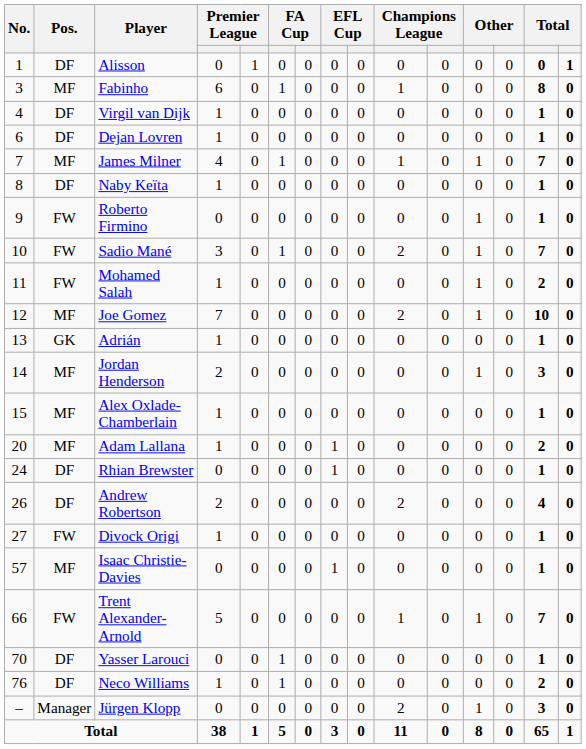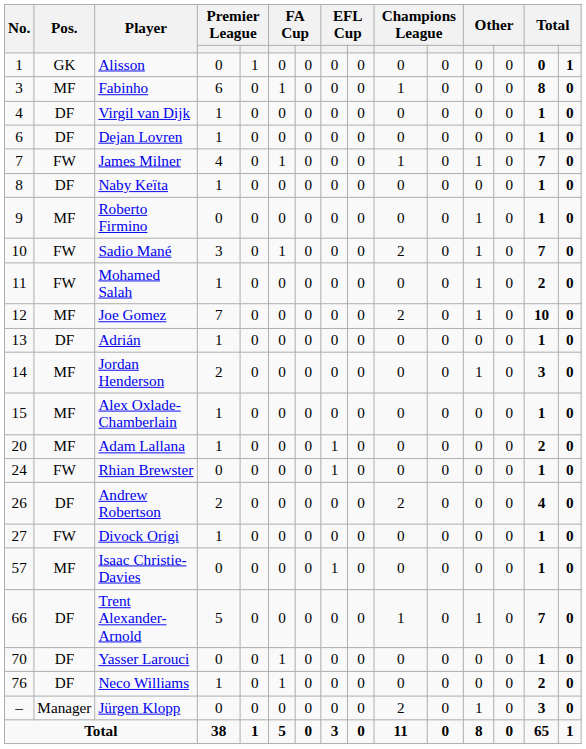 <table class="wikitable sortable" style="text-align: center;">
 <tr>
 <th rowspan="2">No.</th>
 <th rowspan="2">Pos.</th>
 <th rowspan="2">Player</th>
 <th colspan="2" width=120>Premier League</th>
 <th colspan="2" width=120>FA Cup</th>
 <th colspan="2" width=120>EFL Cup</th>
 <th colspan="2" width=120>Champions League</th>
 <th colspan="2" width=120>Other</th>
 <th colspan="2" width=120>Total</th>
 </tr>
 <tr>
 <th></th>
 <th></th>
 <th></th>
 <th></th>
 <th></th>
 <th></th>
 <th></th>
 <th></th>
 <th></th>
 <th></th>
 <th></th>
 <th></th>
 </tr>
 <tr>
 <td>1</td>
-<td>DF</td>
+<td>GK</td>
 <td align="left"> <a href='#'>Alisson</a></td>
 <td>0</td>
 <td>1</td>
 <td>0</td>
 <td>0</td>
 <td>0</td>
 <td>0</td>
 <td>0</td>
 <td>0</td>
 <td>0</td>
 <td>0</td>
 <td><strong>0</strong></td>
 <td><strong>1</strong></td>
 </tr>
 <tr>
 <td>3</td>
 <td>MF</td>
 <td align="left"> <a href='#'>Fabinho</a></td>
 <td>6</td>
 <td>0</td>
 <td>1</td>
 <td>0</td>
 <td>0</td>
 <td>0</td>
 <td>1</td>
 <td>0</td>
 <td>0</td>
 <td>0</td>
 <td><strong>8</strong></td>
 <td><strong>0</strong></td>
 </tr>
 <tr>
 <td>4</td>
 <td>DF</td>
 <td align="left"> <a href='#'>Virgil van Dijk</a></td>
 <td>1</td>
 <td>0</td>
 <td>0</td>
 <td>0</td>
 <td>0</td>
 <td>0</td>
 <td>0</td>
 <td>0</td>
 <td>0</td>
 <td>0</td>
 <td><strong>1</strong></td>
 <td><strong>0</strong></td>
 </tr>
 <tr>
 <td>6</td>
 <td>DF</td>
 <td align="left"> <a href='#'>Dejan Lovren</a></td>
 <td>1</td>
 <td>0</td>
 <td>0</td>
 <td>0</td>
 <td>0</td>
 <td>0</td>
 <td>0</td>
 <td>0</td>
 <td>0</td>
 <td>0</td>
 <td><strong>1</strong></td>
 <td><strong>0</strong></td>
 </tr>
 <tr>
 <td>7</td>
-<td>MF</td>
+<td>FW</td>
 <td align="left"> <a href='#'>James Milner</a></td>
 <td>4</td>
 <td>0</td>
 <td>1</td>
 <td>0</td>
 <td>0</td>
 <td>0</td>
 <td>1</td>
 <td>0</td>
 <td>1</td>
 <td>0</td>
 <td><strong>7</strong></td>
 <td><strong>0</strong></td>
 </tr>
 <tr>
 <td>8</td>
 <td>DF</td>
 <td align='left'> <a href='#'>Naby Keïta</a></td>
 <td>1</td>
 <td>0</td>
 <td>0</td>
 <td>0</td>
 <td>0</td>
 <td>0</td>
 <td>0</td>
 <td>0</td>
 <td>0</td>
 <td>0</td>
 <td><strong>1</strong></td>
 <td><strong>0</strong></td>
 </tr>
 <tr>
 <td>9</td>
-<td>FW</td>
+<td>MF</td>
 <td align="left"> <a href='#'>Roberto Firmino</a></td>
 <td>0</td>
 <td>0</td>
 <td>0</td>
 <td>0</td>
 <td>0</td>
 <td>0</td>
 <td>0</td>
 <td>0</td>
 <td>1</td>
 <td>0</td>
 <td><strong>1</strong></td>
 <td><strong>0</strong></td>
 </tr>
 <tr>
 <td>10</td>
 <td>FW</td>
 <td align="left"> <a href='#'>Sadio Mané</a></td>
 <td>3</td>
 <td>0</td>
 <td>1</td>
 <td>0</td>
 <td>0</td>
 <td>0</td>
 <td>2</td>
 <td>0</td>
 <td>1</td>
 <td>0</td>
 <td><strong>7</strong></td>
 <td><strong>0</strong></td>
 </tr>
 <tr>
 <td>11</td>
 <td>FW</td>
 <td align="left"> <a href='#'>Mohamed Salah</a></td>
 <td>1</td>
 <td>0</td>
 <td>0</td>
 <td>0</td>
 <td>0</td>
 <td>0</td>
 <td>0</td>
 <td>0</td>
 <td>1</td>
 <td>0</td>
 <td><strong>2</strong></td>
 <td><strong>0</strong></td>
 </tr>
 <tr>
 <td>12</td>
 <td>MF</td>
 <td align="left"> <a href='#'>Joe Gomez</a></td>
 <td>7</td>
 <td>0</td>
 <td>0</td>
 <td>0</td>
 <td>0</td>
 <td>0</td>
 <td>2</td>
 <td>0</td>
 <td>1</td>
 <td>0</td>
 <td><strong>10</strong></td>
 <td><strong>0</strong></td>
 </tr>
 <tr>
 <td>13</td>
-<td>GK</td>
+<td>DF</td>
 <td align="left"> <a href='#'>Adrián</a></td>
 <td>1</td>
 <td>0</td>
 <td>0</td>
 <td>0</td>
 <td>0</td>
 <td>0</td>
 <td>0</td>
 <td>0</td>
 <td>0</td>
 <td>0</td>
 <td><strong>1</strong></td>
 <td><strong>0</strong></td>
 </tr>
 <tr>
 <td>14</td>
 <td>MF</td>
 <td align="left"> <a href='#'>Jordan Henderson</a></td>
 <td>2</td>
 <td>0</td>
 <td>0</td>
 <td>0</td>
 <td>0</td>
 <td>0</td>
 <td>0</td>
 <td>0</td>
 <td>1</td>
 <td>0</td>
 <td><strong>3</strong></td>
 <td><strong>0</strong></td>
 </tr>
 <tr>
 <td>15</td>
 <td>MF</td>
 <td align="left"> <a href='#'>Alex Oxlade-Chamberlain</a></td>
 <td>1</td>
 <td>0</td>
 <td>0</td>
 <td>0</td>
 <td>0</td>
 <td>0</td>
 <td>0</td>
 <td>0</td>
 <td>0</td>
 <td>0</td>
 <td><strong>1</strong></td>
 <td><strong>0</strong></td>
 </tr>
 <tr>
 <td>20</td>
 <td>MF</td>
 <td align="left"> <a href='#'>Adam Lallana</a></td>
 <td>1</td>
 <td>0</td>
 <td>0</td>
 <td>0</td>
 <td>1</td>
 <td>0</td>
 <td>0</td>
 <td>0</td>
 <td>0</td>
 <td>0</td>
 <td><strong>2</strong></td>
 <td><strong>0</strong></td>
 </tr>
 <tr>
 <td>24</td>
-<td>DF</td>
+<td>FW</td>
 <td align="left"> <a href='#'>Rhian Brewster</a></td>
 <td>0</td>
 <td>0</td>
 <td>0</td>
 <td>0</td>
 <td>1</td>
 <td>0</td>
 <td>0</td>
 <td>0</td>
 <td>0</td>
 <td>0</td>
 <td><strong>1</strong></td>
 <td><strong>0</strong></td>
 </tr>
 <tr>
 <td>26</td>
 <td>DF</td>
 <td align="left"> <a href='#'>Andrew Robertson</a></td>
 <td>2</td>
 <td>0</td>
 <td>0</td>
 <td>0</td>
 <td>0</td>
 <td>0</td>
 <td>2</td>
 <td>0</td>
 <td>0</td>
 <td>0</td>
 <td><strong>4</strong></td>
 <td><strong>0</strong></td>
 </tr>
 <tr>
 <td>27</td>
 <td>FW</td>
 <td align="left"> <a href='#'>Divock Origi</a></td>
 <td>1</td>
 <td>0</td>
 <td>0</td>
 <td>0</td>
 <td>0</td>
 <td>0</td>
 <td>0</td>
 <td>0</td>
 <td>0</td>
 <td>0</td>
 <td><strong>1</strong></td>
 <td><strong>0</strong></td>
 </tr>
 <tr>
 <td>57</td>
 <td>MF</td>
 <td align="left"> <a href='#'>Isaac Christie-Davies</a></td>
 <td>0</td>
 <td>0</td>
 <td>0</td>
 <td>0</td>
 <td>1</td>
 <td>0</td>
 <td>0</td>
 <td>0</td>
 <td>0</td>
 <td>0</td>
 <td><strong>1</strong></td>
 <td><strong>0</strong></td>
 </tr>
 <tr>
 <td>66</td>
-<td>FW</td>
+<td>DF</td>
 <td align="left"> <a href='#'>Trent Alexander-Arnold</a></td>
 <td>5</td>
 <td>0</td>
 <td>0</td>
 <td>0</td>
 <td>0</td>
 <td>0</td>
 <td>1</td>
 <td>0</td>
 <td>1</td>
 <td>0</td>
 <td><strong>7</strong></td>
 <td><strong>0</strong></td>
 </tr>
 <tr>
 <td>70</td>
 <td>DF</td>
 <td align="left"> <a href='#'>Yasser Larouci</a></td>
 <td>0</td>
 <td>0</td>
 <td>1</td>
 <td>0</td>
 <td>0</td>
 <td>0</td>
 <td>0</td>
 <td>0</td>
 <td>0</td>
 <td>0</td>
 <td><strong>1</strong></td>
 <td><strong>0</strong></td>
 </tr>
 <tr>
 <td>76</td>
 <td>DF</td>
 <td align="left"> <a href='#'>Neco Williams</a></td>
 <td>1</td>
 <td>0</td>
 <td>1</td>
 <td>0</td>
 <td>0</td>
 <td>0</td>
 <td>0</td>
 <td>0</td>
 <td>0</td>
 <td>0</td>
 <td><strong>2</strong></td>
 <td><strong>0</strong></td>
 </tr>
 <tr>
 <td>–</td>
 <td>Manager</td>
 <td align="left"> <a href='#'>Jürgen Klopp</a></td>
 <td>0</td>
 <td>0</td>
 <td>0</td>
 <td>0</td>
 <td>0</td>
 <td>0</td>
 <td>2</td>
 <td>0</td>
 <td>1</td>
 <td>0</td>
 <td><strong>3</strong></td>
 <td><strong>0</strong></td>
 </tr>
 <tr>
 <td colspan=3><strong>Total</strong></td>
 <td><strong>38</strong></td>
 <td><strong>1</strong></td>
 <td><strong>5</strong></td>
 <td><strong>0</strong></td>
 <td><strong>3</strong></td>
 <td><strong>0</strong></td>
 <td><strong>11</strong></td>
 <td><strong>0</strong></td>
 <td><strong>8</strong></td>
 <td><strong>0</strong></td>
 <td><strong>65</strong></td>
 <td><strong>1</strong></td>
 </tr>
 </table>
